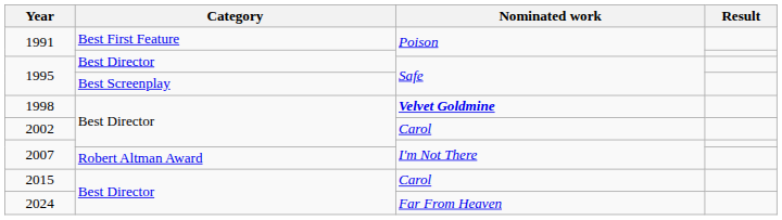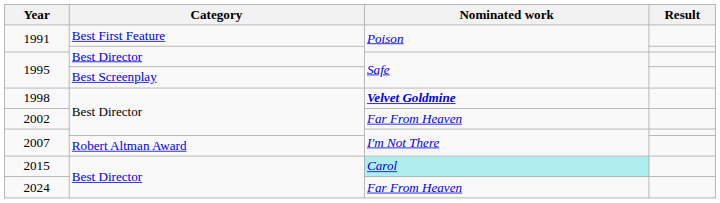 <table class=wikitable>
 <tr>
 <th scope="col" style="width:5em;">Year</th>
 <th scope="col" style="width:26em;">Category</th>
 <th scope="col" style="width:25em;">Nominated work</th>
 <th scope="col" style="width:5em;">Result</th>
 </tr>
 <tr>
 <td style="text-align:center;", rowspan=2>1991</td>
 <td><a href='#'>Best First Feature</a></td>
 <td rowspan=2><em><a href='#'>Poison</a></em></td>
 <td></td>
 </tr>
 <tr>
 <td rowspan=2><a href='#'>Best Director</a></td>
 <td></td>
 </tr>
 <tr>
 <td style="text-align:center;", rowspan=2>1995</td>
 <td rowspan=2><em><a href='#'>Safe</a></em></td>
 <td></td>
 </tr>
 <tr>
 <td><a href='#'>Best Screenplay</a></td>
 <td></td>
 </tr>
 <tr>
 <td style="text-align:center;">1998</td>
 <td rowspan=3>Best Director</td>
 <td><strong><em><a href='#'>Velvet Goldmine</a></em></strong></td>
 <td></td>
 </tr>
 <tr>
 <td style="text-align:center;">2002</td>
-<td><em><a href='#'>Carol</a></em></td>
+<td><em><a href='#'>Far From Heaven</a></em></td>
 <td></td>
 </tr>
 <tr>
 <td style="text-align:center;", rowspan=2>2007</td>
 <td rowspan=2><em><a href='#'>I'm Not There</a></em></td>
 <td></td>
 </tr>
 <tr>
 <td><a href='#'>Robert Altman Award</a></td>
 <td></td>
 </tr>
 <tr>
 <td style="text-align:center;">2015</td>
 <td rowspan=2><a href='#'>Best Director</a></td>
-<td><em><a href='#'>Carol</a></em></td>
+<td style="background: paleturquoise;"><em><a href='#'>Carol</a></em></td>
 <td></td>
 </tr>
 <tr>
 <td style="text-align:center;">2024</td>
 <td><em><a href='#'>Far From Heaven</a></em></td>
 <td></td>
 </tr>
 </table>
